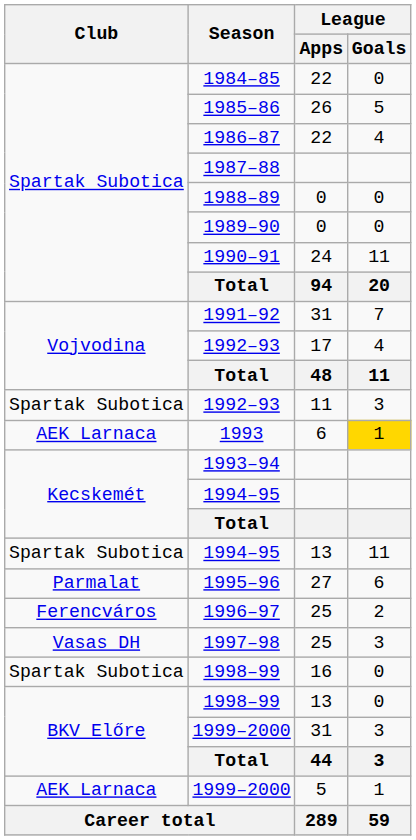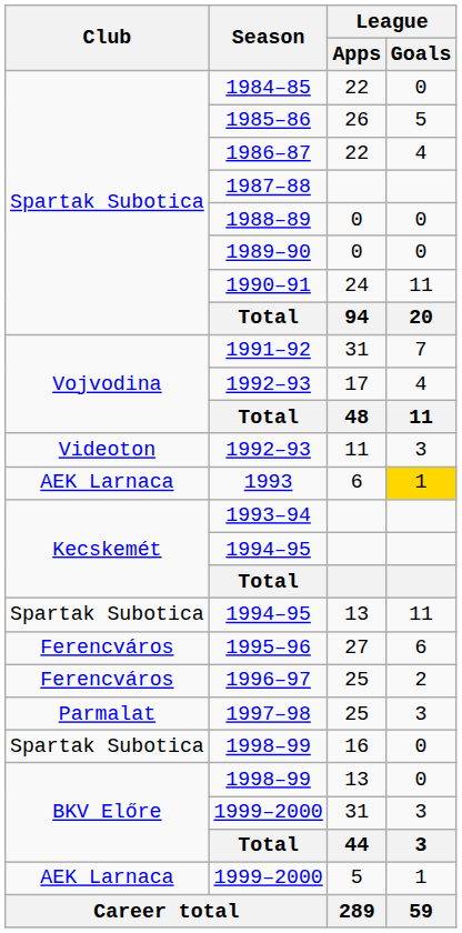 <table class="wikitable" style="text-align:center">
 <tr>
 <th rowspan="2">Club</th>
 <th rowspan="2">Season</th>
 <th colspan="2">League</th>
 </tr>
 <tr>
 <th>Apps</th>
 <th>Goals</th>
 </tr>
 <tr>
 <td rowspan="8"><a href='#'>Spartak Subotica</a></td>
 <td><a href='#'>1984–85</a></td>
 <td>22</td>
 <td>0</td>
 </tr>
 <tr>
 <td><a href='#'>1985–86</a></td>
 <td>26</td>
 <td>5</td>
 </tr>
 <tr>
 <td><a href='#'>1986–87</a></td>
 <td>22</td>
 <td>4</td>
 </tr>
 <tr>
 <td><a href='#'>1987–88</a></td>
 <td></td>
 <td></td>
 </tr>
 <tr>
 <td><a href='#'>1988–89</a></td>
 <td>0</td>
 <td>0</td>
 </tr>
 <tr>
 <td><a href='#'>1989–90</a></td>
 <td>0</td>
 <td>0</td>
 </tr>
 <tr>
 <td><a href='#'>1990–91</a></td>
 <td>24</td>
 <td>11</td>
 </tr>
 <tr>
 <th>Total</th>
 <th>94</th>
 <th>20</th>
 </tr>
 <tr>
 <td rowspan="3"><a href='#'>Vojvodina</a></td>
 <td><a href='#'>1991–92</a></td>
 <td>31</td>
 <td>7</td>
 </tr>
 <tr>
 <td><a href='#'>1992–93</a></td>
 <td>17</td>
 <td>4</td>
 </tr>
 <tr>
 <th>Total</th>
 <th>48</th>
 <th>11</th>
 </tr>
 <tr>
-<td>Spartak Subotica</td>
+<td><a href='#'>Videoton</a></td>
 <td><a href='#'>1992–93</a></td>
 <td>11</td>
 <td>3</td>
 </tr>
 <tr>
 <td><a href='#'>AEK Larnaca</a></td>
 <td><a href='#'>1993</a></td>
 <td>6</td>
 <td style="background: gold;">1</td>
 </tr>
 <tr>
 <td rowspan="3"><a href='#'>Kecskemét</a></td>
 <td><a href='#'>1993–94</a></td>
 <td></td>
 <td></td>
 </tr>
 <tr>
 <td><a href='#'>1994–95</a></td>
 <td></td>
 <td></td>
 </tr>
 <tr>
 <th>Total</th>
 <th></th>
 <th></th>
 </tr>
 <tr>
 <td>Spartak Subotica</td>
 <td><a href='#'>1994–95</a></td>
 <td>13</td>
 <td>11</td>
 </tr>
 <tr>
-<td><a href='#'>Parmalat</a></td>
+<td><a href='#'>Ferencváros</a></td>
 <td><a href='#'>1995–96</a></td>
 <td>27</td>
 <td>6</td>
 </tr>
 <tr>
 <td><a href='#'>Ferencváros</a></td>
 <td><a href='#'>1996–97</a></td>
 <td>25</td>
 <td>2</td>
 </tr>
 <tr>
-<td><a href='#'>Vasas DH</a></td>
+<td><a href='#'>Parmalat</a></td>
 <td><a href='#'>1997–98</a></td>
 <td>25</td>
 <td>3</td>
 </tr>
 <tr>
 <td>Spartak Subotica</td>
 <td><a href='#'>1998–99</a></td>
 <td>16</td>
 <td>0</td>
 </tr>
 <tr>
 <td rowspan="3"><a href='#'>BKV Előre</a></td>
 <td><a href='#'>1998–99</a></td>
 <td>13</td>
 <td>0</td>
 </tr>
 <tr>
 <td><a href='#'>1999–2000</a></td>
 <td>31</td>
 <td>3</td>
 </tr>
 <tr>
 <th>Total</th>
 <th>44</th>
 <th>3</th>
 </tr>
 <tr>
 <td><a href='#'>AEK Larnaca</a></td>
 <td><a href='#'>1999–2000</a></td>
 <td>5</td>
 <td>1</td>
 </tr>
 <tr>
 <th colspan="2">Career total</th>
 <th>289</th>
 <th>59</th>
 </tr>
 </table>
